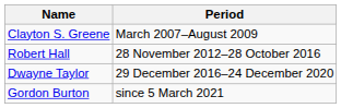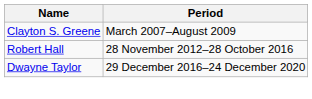 <table class="wikitable">
 <tr>
 <th>Name</th>
 <th>Period</th>
 </tr>
 <tr>
 <td><a href='#'>Clayton S. Greene</a></td>
 <td>March 2007–August 2009</td>
 </tr>
 <tr>
 <td><a href='#'>Robert Hall</a></td>
 <td>28 November 2012–28 October 2016</td>
 </tr>
 <tr>
 <td><a href='#'>Dwayne Taylor</a></td>
 <td>29 December 2016–24 December 2020</td>
 </tr>
-<tr>
-<td><a href='#'>Gordon Burton</a></td>
-<td>since 5 March 2021</td>
-</tr>
 </table>
